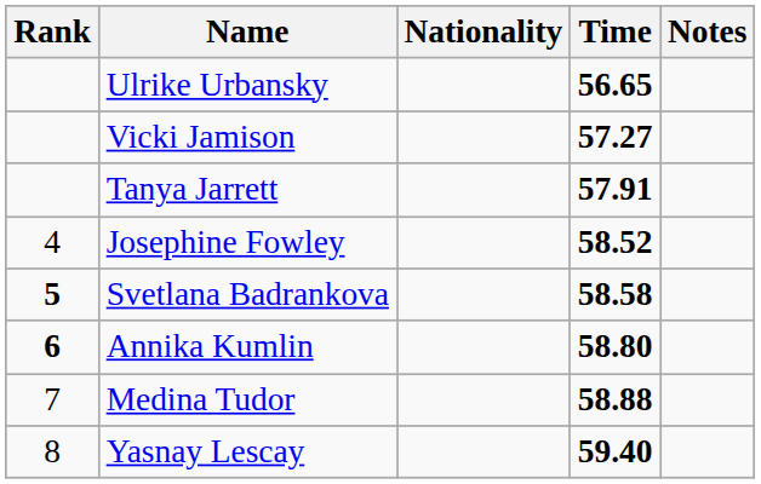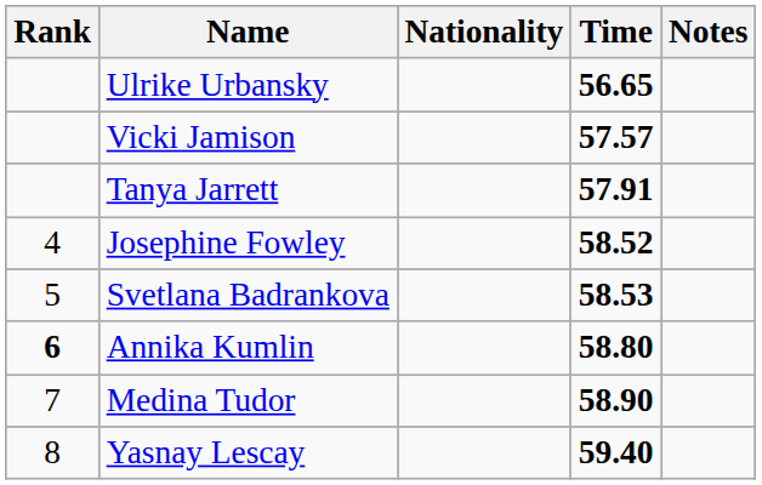 <table class="wikitable sortable" style="text-align:center">
 <tr>
 <th>Rank</th>
 <th>Name</th>
 <th>Nationality</th>
 <th>Time</th>
 <th>Notes</th>
 </tr>
 <tr>
 <td></td>
 <td align=left><a href='#'>Ulrike Urbansky</a></td>
 <td align=left></td>
 <td><strong>56.65</strong></td>
 <td></td>
 </tr>
 <tr>
 <td></td>
 <td align=left><a href='#'>Vicki Jamison</a></td>
 <td align=left></td>
-<td><strong>57.27</strong></td>
+<td><strong>57.57</strong></td>
 <td></td>
 </tr>
 <tr>
 <td></td>
 <td align=left><a href='#'>Tanya Jarrett</a></td>
 <td align=left></td>
 <td><strong>57.91</strong></td>
 <td></td>
 </tr>
 <tr>
 <td>4</td>
 <td align=left><a href='#'>Josephine Fowley</a></td>
 <td align=left></td>
 <td><strong>58.52</strong></td>
 <td></td>
 </tr>
 <tr>
-<td><strong>5</strong></td>
+<td>5</td>
 <td align=left><a href='#'>Svetlana Badrankova</a></td>
 <td align=left></td>
-<td><strong>58.58</strong></td>
+<td><strong>58.53</strong></td>
 <td></td>
 </tr>
 <tr>
 <td><strong>6</strong></td>
 <td align=left><a href='#'>Annika Kumlin</a></td>
 <td align=left></td>
 <td><strong>58.80</strong></td>
 <td></td>
 </tr>
 <tr>
 <td>7</td>
 <td align=left><a href='#'>Medina Tudor</a></td>
 <td align=left></td>
-<td><strong>58.88</strong></td>
+<td><strong>58.90</strong></td>
 <td></td>
 </tr>
 <tr>
 <td>8</td>
 <td align=left><a href='#'>Yasnay Lescay</a></td>
 <td align=left></td>
 <td><strong>59.40</strong></td>
 <td></td>
 </tr>
 </table>
